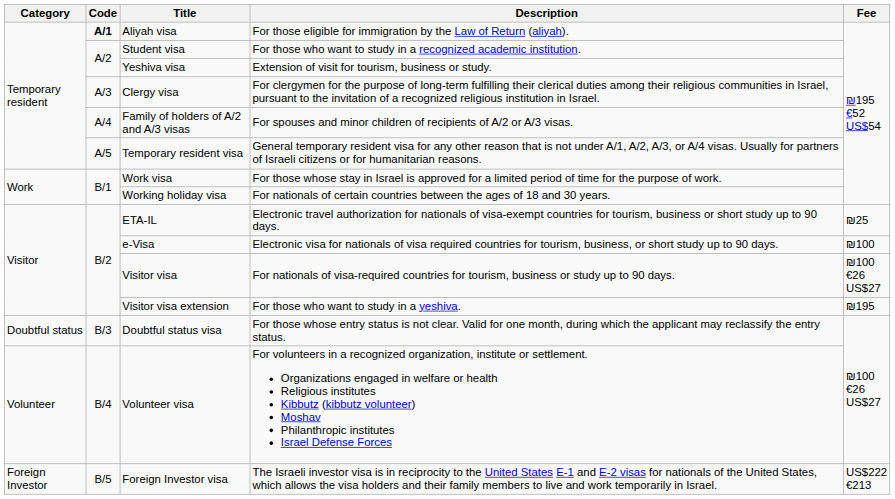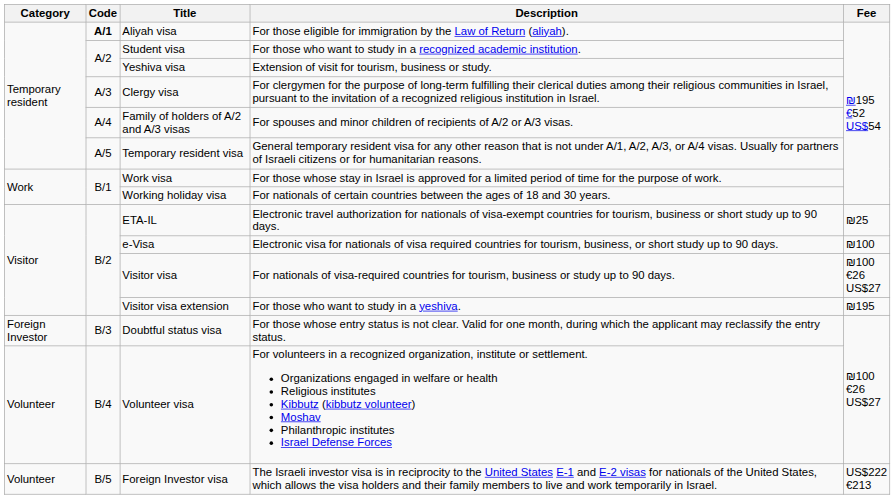 <table class="wikitable">
 <tr>
 <th>Category</th>
 <th>Code</th>
 <th>Title</th>
 <th>Description</th>
 <th>Fee</th>
 </tr>
 <tr>
 <td rowspan="6">Temporary resident</td>
 <td style="text-align:center;"><strong>A/1</strong></td>
 <td>Aliyah visa</td>
 <td>For those eligible for immigration by the <a href='#'>Law of Return</a> (<a href='#'>aliyah</a>).</td>
 <td rowspan=8><a href='#'>₪</a>195<br><a href='#'>€</a>52<br><a href='#'>US$</a>54</td>
 </tr>
 <tr>
 <td rowspan="2" style="text-align:center;">A/2</td>
 <td>Student visa</td>
 <td>For those who want to study in a <a href='#'>recognized academic institution</a>.</td>
 </tr>
 <tr>
 <td>Yeshiva visa</td>
 <td>Extension of visit for tourism, business or study.</td>
 </tr>
 <tr>
 <td style="text-align:center;">A/3</td>
 <td>Clergy visa</td>
 <td>For clergymen for the purpose of long-term fulfilling their clerical duties among their religious communities in Israel, pursuant to the invitation of a recognized religious institution in Israel.</td>
 </tr>
 <tr>
 <td style="text-align:center;">A/4</td>
 <td>Family of holders of A/2 and A/3 visas</td>
 <td>For spouses and minor children of recipients of A/2 or A/3 visas.</td>
 </tr>
 <tr>
 <td style="text-align:center;">A/5</td>
 <td>Temporary resident visa</td>
 <td>General temporary resident visa for any other reason that is not under A/1, A/2, A/3, or A/4 visas. Usually for partners of Israeli citizens or for humanitarian reasons.</td>
 </tr>
 <tr>
 <td rowspan="2">Work</td>
 <td rowspan="2" style="text-align:center;">B/1</td>
 <td>Work visa</td>
 <td>For those whose stay in Israel is approved for a limited period of time for the purpose of work.</td>
 </tr>
 <tr>
 <td>Working holiday visa</td>
 <td>For nationals of certain countries between the ages of 18 and 30 years.</td>
 </tr>
 <tr>
 <td rowspan="4">Visitor</td>
 <td rowspan="4" style="text-align:center;">B/2</td>
 <td>ETA-IL</td>
 <td>Electronic travel authorization for nationals of visa-exempt countries for tourism, business or short study up to 90 days.</td>
 <td>₪25</td>
 </tr>
 <tr>
 <td>e-Visa</td>
 <td>Electronic visa for nationals of visa required countries for tourism, business, or short study up to 90 days.</td>
 <td>₪100</td>
 </tr>
 <tr>
 <td>Visitor visa</td>
 <td>For nationals of visa-required countries for tourism, business or study up to 90 days.</td>
 <td>₪100<br>€26<br>US$27</td>
 </tr>
 <tr>
 <td>Visitor visa extension</td>
 <td>For those who want to study in a <a href='#'>yeshiva</a>.</td>
 <td>₪195</td>
 </tr>
 <tr>
-<td>Doubtful status</td>
+<td>Foreign Investor</td>
 <td style="text-align:center;">B/3</td>
 <td>Doubtful status visa</td>
 <td>For those whose entry status is not clear. Valid for one month, during which the applicant may reclassify the entry status.</td>
 <td rowspan=2>₪100<br>€26<br>US$27</td>
 </tr>
 <tr>
 <td>Volunteer</td>
 <td style="text-align:center;">B/4</td>
 <td>Volunteer visa</td>
 <td>For volunteers in a recognized organization, institute or settlement.<br><ul><li>Organizations engaged in welfare or health</li><li>Religious institutes</li><li><a href='#'>Kibbutz</a> (<a href='#'>kibbutz volunteer</a>)</li><li><a href='#'>Moshav</a></li><li>Philanthropic institutes</li><li><a href='#'>Israel Defense Forces</a></li></ul></td>
 </tr>
 <tr>
-<td>Foreign Investor</td>
+<td>Volunteer</td>
 <td style="text-align:center;">B/5</td>
 <td>Foreign Investor visa</td>
 <td>The Israeli investor visa is in reciprocity to the <a href='#'>United States</a> <a href='#'>E-1</a> and <a href='#'>E-2 visas</a> for nationals of the United States, which allows the visa holders and their family members to live and work temporarily in Israel.</td>
 <td>US$222<br>€213</td>
 </tr>
 </table>
